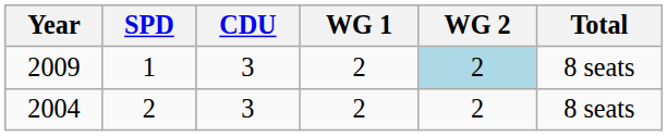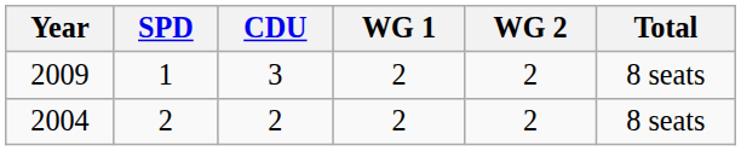 <table class="wikitable" width="400">
 <tr>
 <th>Year</th>
 <th><a href='#'>SPD</a></th>
 <th><a href='#'>CDU</a></th>
 <th>WG 1</th>
 <th>WG 2</th>
 <th>Total</th>
 </tr>
 <tr align="center">
 <td>2009</td>
 <td>1</td>
 <td>3</td>
 <td>2</td>
-<td style="background: lightblue;">2</td>
+<td>2</td>
 <td>8 seats</td>
 </tr>
 <tr align="center">
 <td>2004</td>
 <td>2</td>
-<td>3</td>
+<td>2</td>
 <td>2</td>
 <td>2</td>
 <td>8 seats</td>
 </tr>
 </table>
